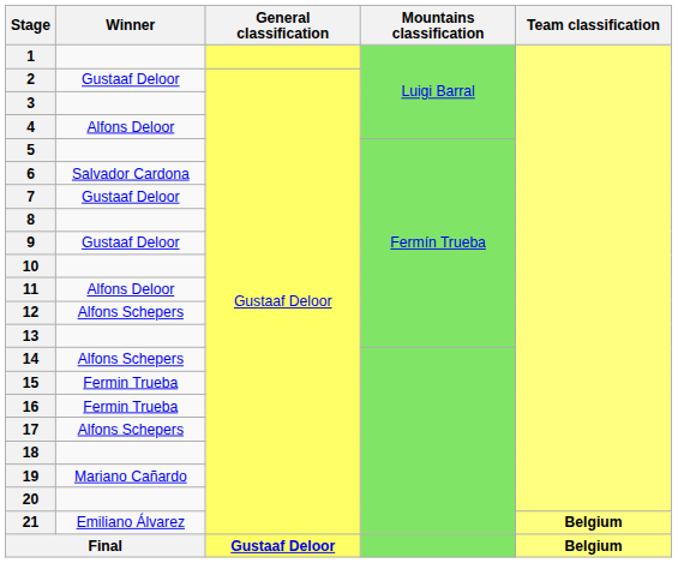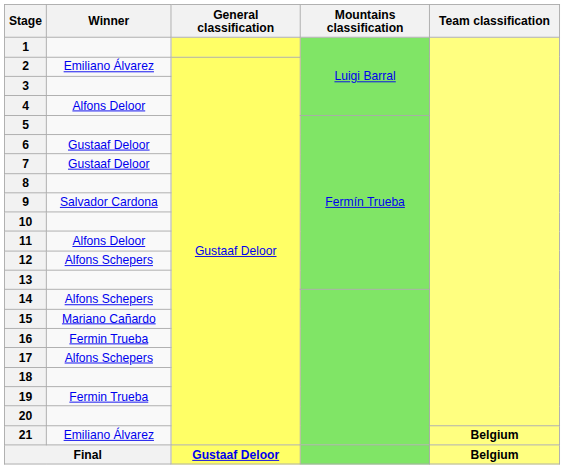 <table class="wikitable" style="text-align: center; font-size:smaller;">
 <tr>
 <th scope="col" style="width:1%;">Stage</th>
 <th scope="col" style="width:14%;">Winner</th>
 <th scope="col" style="width:14%;">General classification</th>
 <th scope="col" style="width:14%;">Mountains classification</th>
 <th scope="col" style="width:14%;">Team classification</th>
 </tr>
 <tr>
 <th scope="row">1</th>
 <td></td>
 <td style="background:#FFFF66;"></td>
 <td style="background:#80E566;" rowspan="4"><a href='#'>Luigi Barral</a></td>
 <td style="background:#FFFF80;" rowspan="20"></td>
 </tr>
 <tr>
 <th scope="row">2</th>
-<td><a href='#'>Gustaaf Deloor</a></td>
+<td><a href='#'>Emiliano Álvarez</a></td>
 <td style="background:#FFFF66;" rowspan="20"><a href='#'>Gustaaf Deloor</a></td>
 </tr>
 <tr>
 <th scope="row">3</th>
 <td></td>
 </tr>
 <tr>
 <th scope="row">4</th>
 <td><a href='#'>Alfons Deloor</a></td>
 </tr>
 <tr>
 <th scope="row">5</th>
 <td></td>
 <td style="background:#80E566;" rowspan="9"><a href='#'>Fermín Trueba</a></td>
 </tr>
 <tr>
 <th scope="row">6</th>
-<td><a href='#'>Salvador Cardona</a></td>
+<td><a href='#'>Gustaaf Deloor</a></td>
 </tr>
 <tr>
 <th scope="row">7</th>
 <td><a href='#'>Gustaaf Deloor</a></td>
 </tr>
 <tr>
 <th scope="row">8</th>
 <td></td>
 </tr>
 <tr>
 <th scope="row">9</th>
-<td><a href='#'>Gustaaf Deloor</a></td>
+<td><a href='#'>Salvador Cardona</a></td>
 </tr>
 <tr>
 <th scope="row">10</th>
 <td></td>
 </tr>
 <tr>
 <th scope="row">11</th>
 <td><a href='#'>Alfons Deloor</a></td>
 </tr>
 <tr>
 <th scope="row">12</th>
 <td><a href='#'>Alfons Schepers</a></td>
 </tr>
 <tr>
 <th scope="row">13</th>
 <td></td>
 </tr>
 <tr>
 <th scope="row">14</th>
 <td><a href='#'>Alfons Schepers</a></td>
 <td style="background:#80E566;" rowspan="8"></td>
 </tr>
 <tr>
 <th scope="row">15</th>
-<td><a href='#'>Fermin Trueba</a></td>
+<td><a href='#'>Mariano Cañardo</a></td>
 </tr>
 <tr>
 <th scope="row">16</th>
 <td><a href='#'>Fermin Trueba</a></td>
 </tr>
 <tr>
 <th scope="row">17</th>
 <td><a href='#'>Alfons Schepers</a></td>
 </tr>
 <tr>
 <th scope="row">18</th>
 <td></td>
 </tr>
 <tr>
 <th scope="row">19</th>
-<td><a href='#'>Mariano Cañardo</a></td>
+<td><a href='#'>Fermin Trueba</a></td>
 </tr>
 <tr>
 <th scope="row">20</th>
 <td></td>
 </tr>
 <tr>
 <th scope="row">21</th>
 <td><a href='#'>Emiliano Álvarez</a></td>
 <th style="background:#FFFF80;">Belgium</th>
 </tr>
 <tr>
 <th colspan="2">Final</th>
 <th style="background:#FFFF66;"><a href='#'>Gustaaf Deloor</a></th>
 <th style="background:#80E566;"></th>
 <th style="background:#FFFF80;">Belgium</th>
 </tr>
 </table>
